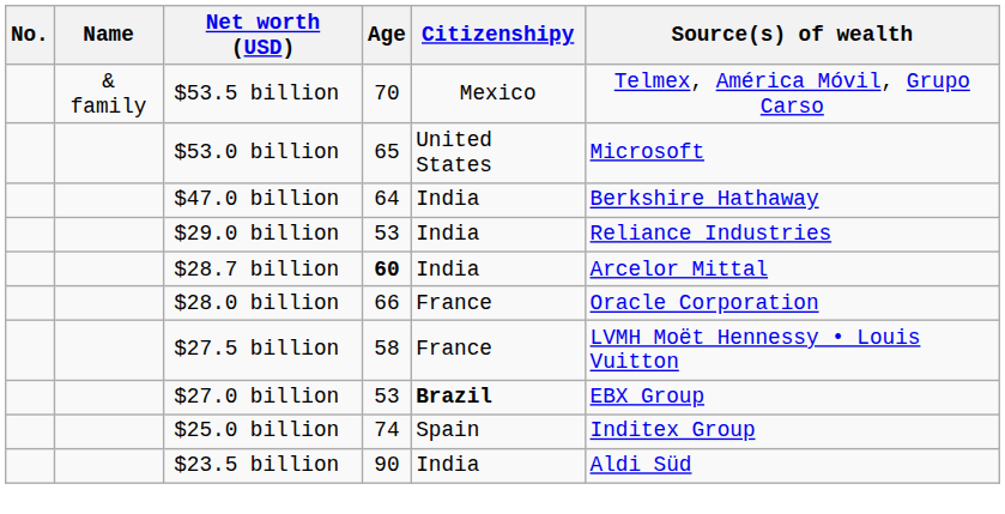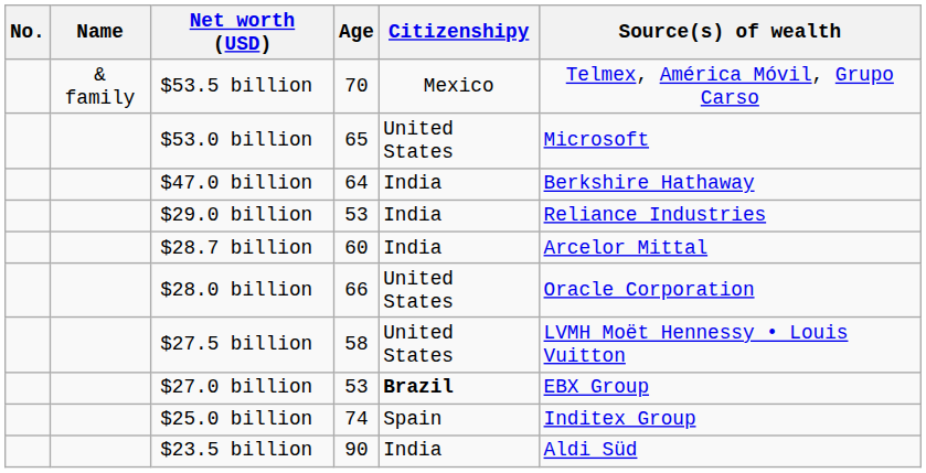 <table class="wikitable sortable">
 <tr>
 <th>No.</th>
 <th>Name</th>
 <th><a href='#'>Net worth</a> (<a href='#'>USD</a>)</th>
 <th>Age</th>
 <th><a href='#'>Citizenshipy</a></th>
 <th>Source(s) of wealth</th>
 </tr>
 <tr style="text-align:center;"|>
 <td style="text-align:center;"> </td>
 <td> & family</td>
 <td style="text-align:center;">$53.5 billion </td>
 <td style="text-align:center;">70</td>
 <td>Mexico</td>
 <td><a href='#'>Telmex</a>, <a href='#'>América Móvil</a>, <a href='#'>Grupo Carso</a></td>
 </tr>
 <tr>
 <td style="text-align:center;"> </td>
 <td></td>
 <td style="text-align:center;">$53.0 billion </td>
 <td style="text-align:center;">65</td>
 <td>United States</td>
 <td><a href='#'>Microsoft</a></td>
 </tr>
 <tr>
 <td style="text-align:center;"> </td>
 <td></td>
 <td style="text-align:center;">$47.0 billion </td>
 <td style="text-align:center;">64</td>
 <td>India</td>
 <td><a href='#'>Berkshire Hathaway</a></td>
 </tr>
 <tr>
 <td style="text-align:center;"> </td>
 <td></td>
 <td style="text-align:center;">$29.0 billion </td>
 <td style="text-align:center;">53</td>
 <td>India</td>
 <td><a href='#'>Reliance Industries</a></td>
 </tr>
 <tr>
 <td style="text-align:center;"> </td>
 <td></td>
 <td style="text-align:center;">$28.7 billion </td>
-<td style="text-align:center;"><strong>60</strong></td>
+<td style="text-align:center;">60</td>
 <td>India</td>
 <td><a href='#'>Arcelor Mittal</a></td>
 </tr>
 <tr>
 <td style="text-align:center;"> </td>
 <td></td>
 <td style="text-align:center;">$28.0 billion </td>
 <td style="text-align:center;">66</td>
-<td>France</td>
+<td>United States</td>
 <td><a href='#'>Oracle Corporation</a></td>
 </tr>
 <tr>
 <td style="text-align:center;"> </td>
 <td></td>
 <td style="text-align:center;">$27.5 billion </td>
 <td style="text-align:center;">58</td>
-<td>France</td>
+<td>United States</td>
 <td><a href='#'>LVMH Moët Hennessy • Louis Vuitton</a></td>
 </tr>
 <tr>
 <td style="text-align:center;"> </td>
 <td></td>
 <td style="text-align:center;">$27.0 billion </td>
 <td style="text-align:center;">53</td>
 <td><strong>Brazil</strong></td>
 <td><a href='#'>EBX Group</a></td>
 </tr>
 <tr>
 <td style="text-align:center;"> </td>
 <td></td>
 <td style="text-align:center;">$25.0 billion </td>
 <td style="text-align:center;">74</td>
 <td>Spain</td>
 <td><a href='#'>Inditex Group</a></td>
 </tr>
 <tr>
 <td style="text-align:center;"> </td>
 <td></td>
 <td style="text-align:center;">$23.5 billion </td>
 <td style="text-align:center;">90</td>
 <td>India</td>
 <td><a href='#'>Aldi Süd</a></td>
 </tr>
 </table>
